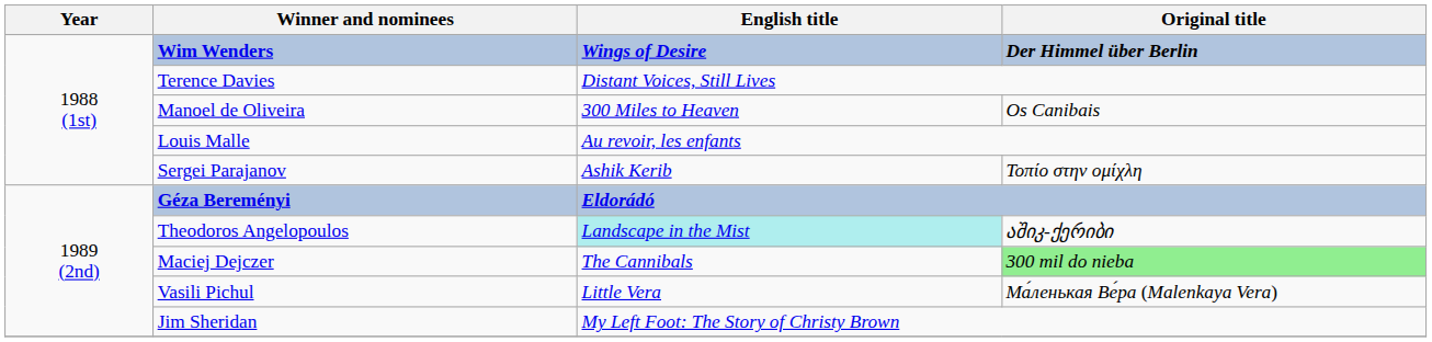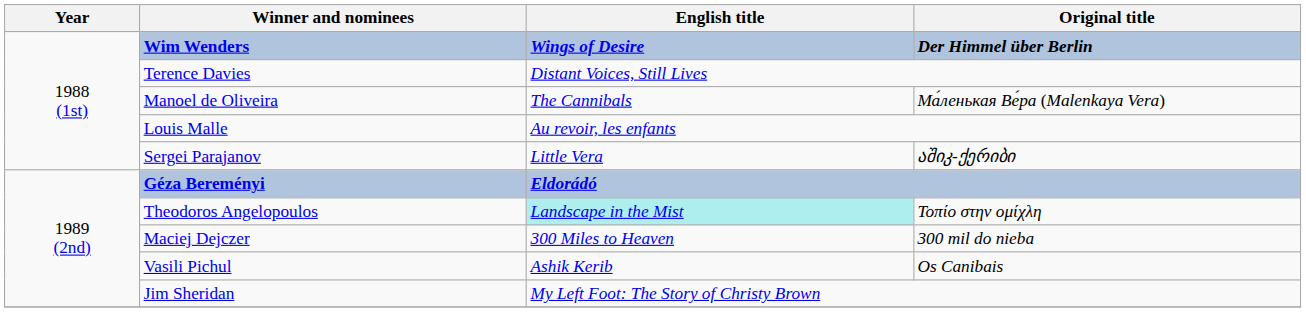 <table class="wikitable" width="95%" cellpadding="5">
 <tr>
 <th width="100"><strong>Year</strong></th>
 <th width="300"><strong>Winner and nominees</strong></th>
 <th width="300"><strong>English title</strong></th>
 <th width="300"><strong>Original title</strong></th>
 </tr>
 <tr>
 <td rowspan="5" style="text-align:center;">1988<br><a href='#'>(1st)</a></td>
 <td style="background:#B0C4DE;"><strong> <a href='#'>Wim Wenders</a></strong></td>
 <td style="background:#B0C4DE;"><strong><em><a href='#'>Wings of Desire</a></em></strong></td>
 <td style="background:#B0C4DE;"><strong><em>Der Himmel über Berlin</em></strong></td>
 </tr>
 <tr>
 <td><a href='#'>Terence Davies</a></td>
 <td colspan="2"><em><a href='#'>Distant Voices, Still Lives</a></em></td>
 </tr>
 <tr>
 <td><a href='#'>Manoel de Oliveira</a></td>
-<td><em><a href='#'>300 Miles to Heaven</a></em></td>
-<td><em>Os Canibais</em></td>
+<td><em><a href='#'>The Cannibals</a></em></td>
+<td><em>Ма́ленькая Ве́ра</em> (<em>Malenkaya Vera</em>)</td>
 </tr>
 <tr>
 <td><a href='#'>Louis Malle</a></td>
 <td colspan="2"><em><a href='#'>Au revoir, les enfants</a></em></td>
 </tr>
 <tr>
 <td><a href='#'>Sergei Parajanov</a></td>
-<td><em><a href='#'>Ashik Kerib</a></em></td>
-<td><em>Τοπίο στην ομίχλη</em></td>
+<td><em><a href='#'>Little Vera</a></em></td>
+<td><em>აშიკ-ქერიბი</em></td>
 </tr>
 <tr>
 <td rowspan="5" style="text-align:center;">1989<br><a href='#'>(2nd)</a></td>
 <td style="background:#B0C4DE;"><strong> <a href='#'>Géza Bereményi</a></strong></td>
 <td colspan="2" style="background:#B0C4DE;"><strong><em><a href='#'>Eldorádó</a></em></strong></td>
 </tr>
 <tr>
 <td><a href='#'>Theodoros Angelopoulos</a></td>
 <td style="background: paleturquoise;"><em><a href='#'>Landscape in the Mist</a></em></td>
-<td><em>აშიკ-ქერიბი</em></td>
+<td><em>Τοπίο στην ομίχλη</em></td>
 </tr>
 <tr>
 <td><a href='#'>Maciej Dejczer</a></td>
-<td><em><a href='#'>The Cannibals</a></em></td>
-<td style="background: lightgreen;"><em>300 mil do nieba</em></td>
+<td><em><a href='#'>300 Miles to Heaven</a></em></td>
+<td><em>300 mil do nieba</em></td>
 </tr>
 <tr>
 <td><a href='#'>Vasili Pichul</a></td>
-<td><em><a href='#'>Little Vera</a></em></td>
-<td><em>Ма́ленькая Ве́ра</em> (<em>Malenkaya Vera</em>)</td>
+<td><em><a href='#'>Ashik Kerib</a></em></td>
+<td><em>Os Canibais</em></td>
 </tr>
 <tr>
 <td><a href='#'>Jim Sheridan</a></td>
 <td colspan="2"><em><a href='#'>My Left Foot: The Story of Christy Brown</a></em></td>
 </tr>
 <tr>
 </tr>
 </table>
